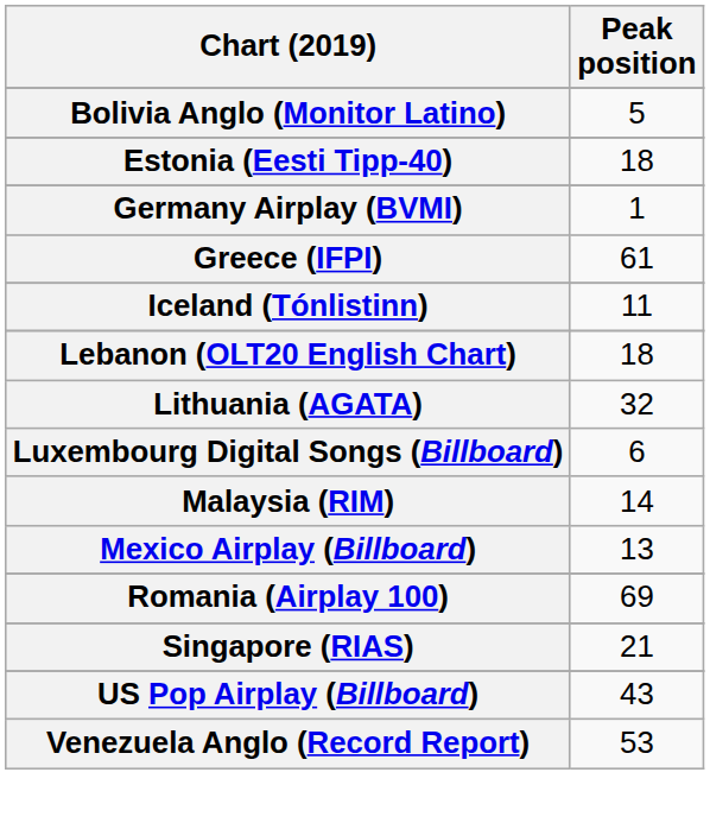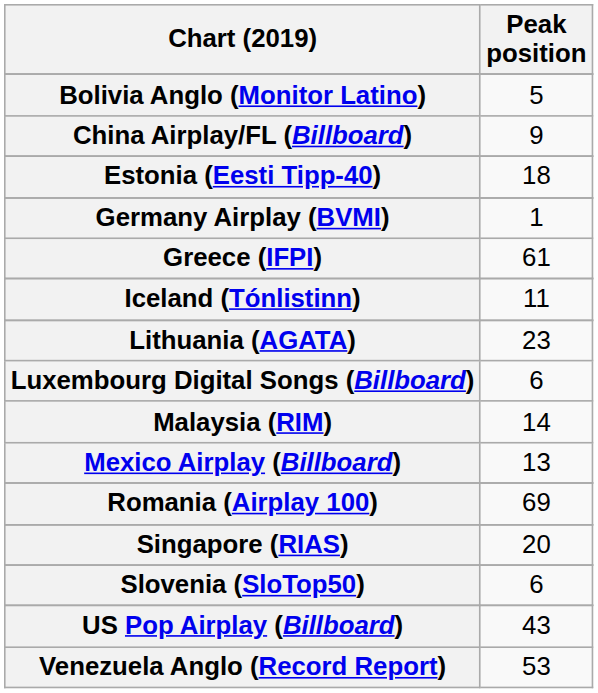 <table class="wikitable sortable plainrowheaders" style="text-align:center">
 <tr>
 <th scope="col">Chart (2019)</th>
 <th scope="col">Peak<br>position</th>
 </tr>
 <tr>
 </tr>
 <tr>
 </tr>
 <tr>
 </tr>
 <tr>
 </tr>
 <tr>
 <th scope="row">Bolivia Anglo (<a href='#'>Monitor Latino</a>)</th>
 <td>5</td>
+</tr>
+<tr>
+<th scope="row">China Airplay/FL (<em><a href='#'>Billboard</a></em>)</th>
+<td>9</td>
 </tr>
 <tr>
 </tr>
 <tr>
 </tr>
 <tr>
 </tr>
 <tr>
 <th scope="row">Estonia (<a href='#'>Eesti Tipp-40</a>)</th>
 <td>18</td>
 </tr>
 <tr>
 </tr>
 <tr>
 </tr>
 <tr>
 </tr>
 <tr>
 </tr>
 <tr>
 <th scope="row">Germany Airplay (<a href='#'>BVMI</a>)</th>
 <td>1</td>
 </tr>
 <tr>
 <th scope="row">Greece (<a href='#'>IFPI</a>)</th>
 <td>61</td>
 </tr>
 <tr>
 </tr>
 <tr>
 </tr>
 <tr>
 </tr>
 <tr>
 </tr>
 <tr>
 <th scope="row">Iceland (<a href='#'>Tónlistinn</a>)</th>
 <td>11</td>
 </tr>
 <tr>
 </tr>
 <tr>
-<th scope="row">Lebanon (<a href='#'>OLT20 English Chart</a>)</th>
-<td>18</td>
-</tr>
-<tr>
 <th scope="row">Lithuania (<a href='#'>AGATA</a>)</th>
-<td>32</td>
+<td>23</td>
 </tr>
 <tr>
 <th scope="row">Luxembourg Digital Songs (<em><a href='#'>Billboard</a></em>)</th>
 <td>6</td>
 </tr>
 <tr>
 <th scope="row">Malaysia (<a href='#'>RIM</a>)</th>
 <td>14</td>
 </tr>
 <tr>
 <th scope="row"><a href='#'>Mexico Airplay</a> (<em><a href='#'>Billboard</a></em>)</th>
 <td>13</td>
 </tr>
 <tr>
 </tr>
 <tr>
 </tr>
 <tr>
 </tr>
 <tr>
 </tr>
 <tr>
 </tr>
 <tr>
 </tr>
 <tr>
 <th scope="row">Romania (<a href='#'>Airplay 100</a>)</th>
 <td>69</td>
 </tr>
 <tr>
 </tr>
 <tr>
 </tr>
 <tr>
 <th scope="row">Singapore (<a href='#'>RIAS</a>)</th>
-<td>21</td>
+<td>20</td>
 </tr>
 <tr>
 </tr>
 <tr>
+</tr>
+<tr>
+<th scope="row">Slovenia (<a href='#'>SloTop50</a>)</th>
+<td>6</td>
 </tr>
 <tr>
 </tr>
 <tr>
 </tr>
 <tr>
 </tr>
 <tr>
 </tr>
 <tr>
 </tr>
 <tr>
 <th scope="row">US <a href='#'>Pop Airplay</a> (<em><a href='#'>Billboard</a></em>)</th>
 <td align="center">43</td>
 </tr>
 <tr>
 <th scope="row">Venezuela Anglo (<a href='#'>Record Report</a>)</th>
 <td>53</td>
 </tr>
 </table>
